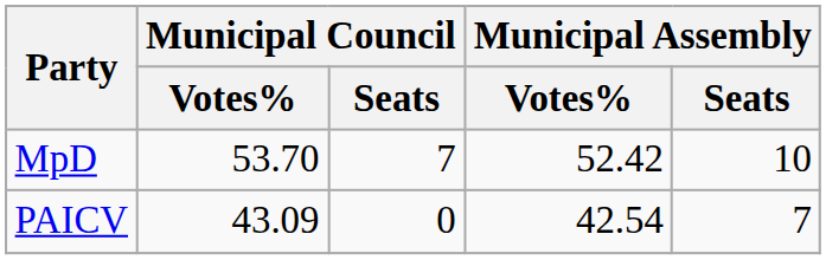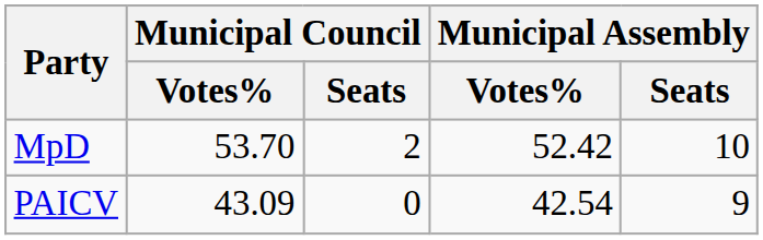 <table class="wikitable sortable" style=text-align:right>
 <tr>
 <th rowspan=2>Party</th>
 <th colspan=2>Municipal Council</th>
 <th colspan=2>Municipal Assembly</th>
 </tr>
 <tr>
 <th>Votes%</th>
 <th>Seats</th>
 <th>Votes%</th>
 <th>Seats</th>
 </tr>
 <tr>
 <td align=left><a href='#'>MpD</a></td>
 <td>53.70</td>
-<td>7</td>
+<td>2</td>
 <td>52.42</td>
 <td>10</td>
 </tr>
 <tr>
 <td align=left><a href='#'>PAICV</a></td>
 <td>43.09</td>
 <td>0</td>
 <td>42.54</td>
-<td>7</td>
+<td>9</td>
 </tr>
 </table>
